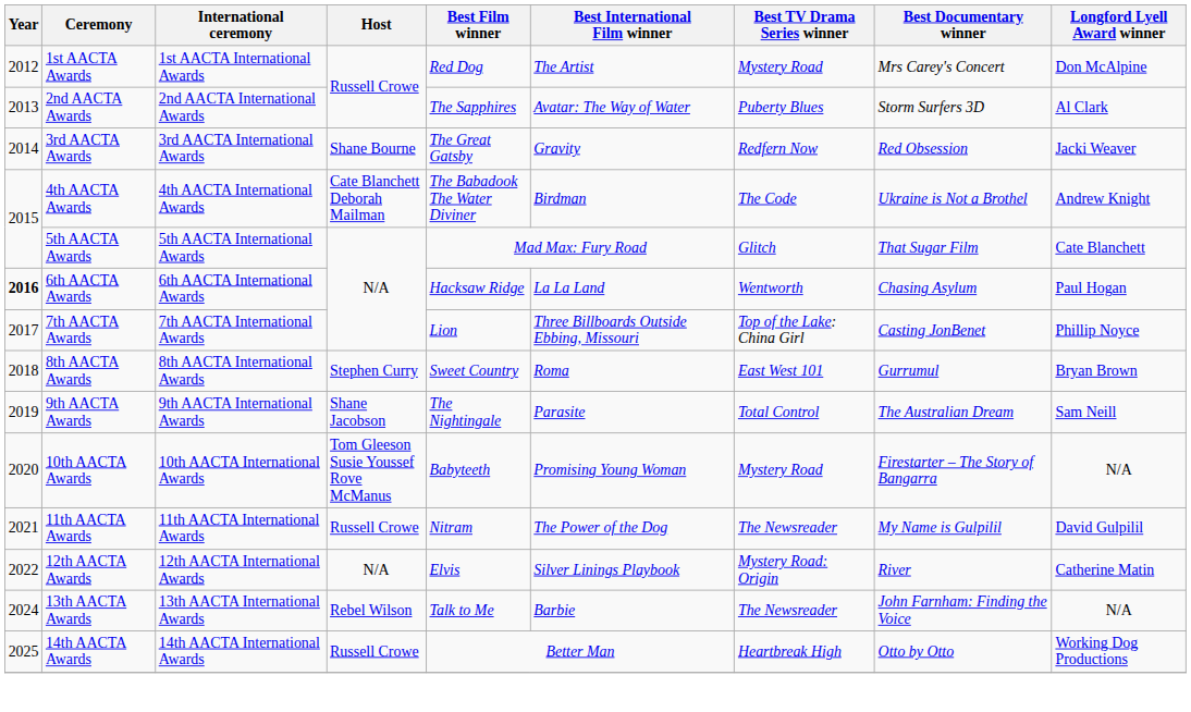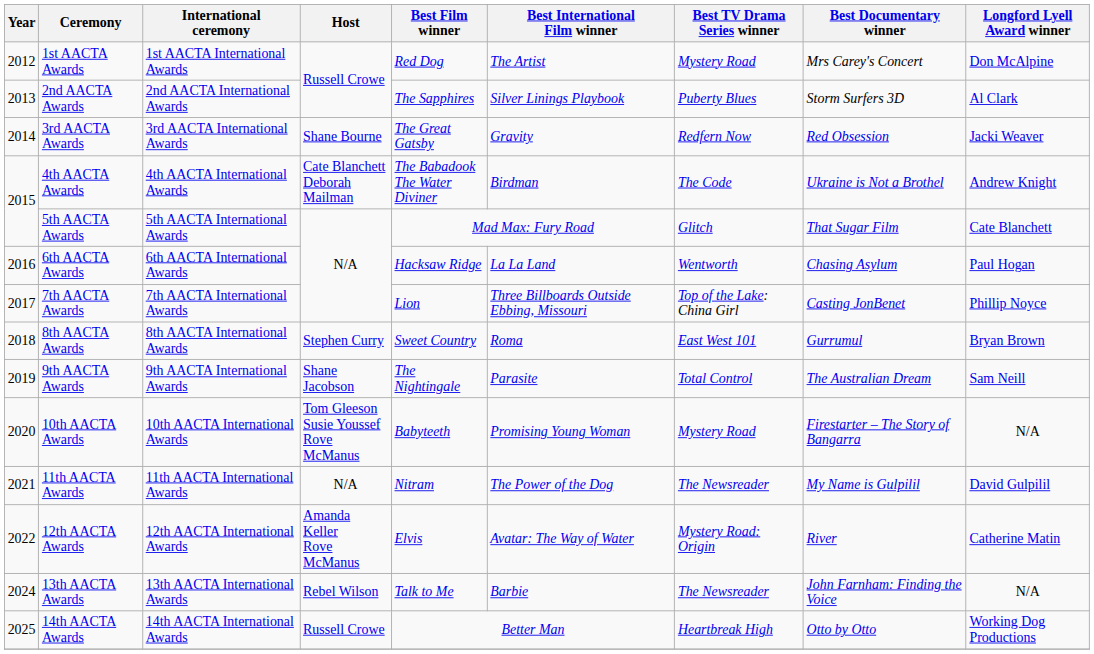 <table class="wikitable">
 <tr>
 <th>Year</th>
 <th>Ceremony</th>
 <th>International<br>ceremony</th>
 <th>Host</th>
 <th><a href='#'>Best Film</a><br>winner</th>
 <th><a href='#'>Best International<br>Film</a> winner</th>
 <th><a href='#'>Best TV Drama<br>Series</a> winner</th>
 <th><a href='#'>Best Documentary</a><br>winner</th>
 <th><a href='#'>Longford Lyell<br>Award</a> winner</th>
 </tr>
 <tr>
 <td>2012</td>
 <td><a href='#'>1st AACTA Awards</a></td>
 <td><a href='#'>1st AACTA International Awards</a></td>
 <td rowspan=2><a href='#'>Russell Crowe</a></td>
 <td><em><a href='#'>Red Dog</a></em></td>
 <td><em><a href='#'>The Artist</a></em></td>
 <td><em><a href='#'>Mystery Road</a></em></td>
 <td><em>Mrs Carey's Concert</em></td>
 <td><a href='#'>Don McAlpine</a></td>
 </tr>
 <tr>
 <td>2013</td>
 <td><a href='#'>2nd AACTA Awards</a></td>
 <td><a href='#'>2nd AACTA International Awards</a></td>
 <td><em><a href='#'>The Sapphires</a></em></td>
-<td><em><a href='#'>Avatar: The Way of Water</a></em></td>
+<td><em><a href='#'>Silver Linings Playbook</a></em></td>
 <td><em><a href='#'>Puberty Blues</a></em></td>
 <td><em>Storm Surfers 3D</em></td>
 <td><a href='#'>Al Clark</a></td>
 </tr>
 <tr>
 <td>2014</td>
 <td><a href='#'>3rd AACTA Awards</a></td>
 <td><a href='#'>3rd AACTA International Awards</a></td>
 <td><a href='#'>Shane Bourne</a></td>
 <td><em><a href='#'>The Great Gatsby</a></em></td>
 <td><em><a href='#'>Gravity</a></em></td>
 <td><em><a href='#'>Redfern Now</a></em></td>
 <td><em><a href='#'>Red Obsession</a></em></td>
 <td><a href='#'>Jacki Weaver</a></td>
 </tr>
 <tr>
 <td rowspan=2>2015</td>
 <td><a href='#'>4th AACTA Awards</a></td>
 <td><a href='#'>4th AACTA International Awards</a></td>
 <td><a href='#'>Cate Blanchett</a><br><a href='#'>Deborah Mailman</a></td>
 <td><em><a href='#'>The Babadook</a></em><br><em><a href='#'>The Water Diviner</a></em></td>
 <td><em><a href='#'>Birdman</a></em></td>
 <td><em><a href='#'>The Code</a></em></td>
 <td><em><a href='#'>Ukraine is Not a Brothel</a></em></td>
 <td><a href='#'>Andrew Knight</a></td>
 </tr>
 <tr>
 <td><a href='#'>5th AACTA Awards</a></td>
 <td><a href='#'>5th AACTA International Awards</a></td>
 <td rowspan=3 style="text-align:center;">N/A</td>
 <td colspan=2 style="text-align:center;"><em><a href='#'>Mad Max: Fury Road</a></em></td>
 <td><em><a href='#'>Glitch</a></em></td>
 <td><em><a href='#'>That Sugar Film</a></em></td>
 <td><a href='#'>Cate Blanchett</a></td>
 </tr>
 <tr>
-<td><strong>2016</strong></td>
+<td>2016</td>
 <td><a href='#'>6th AACTA Awards</a></td>
 <td><a href='#'>6th AACTA International Awards</a></td>
 <td><em><a href='#'>Hacksaw Ridge</a></em></td>
 <td><em><a href='#'>La La Land</a></em></td>
 <td><em><a href='#'>Wentworth</a></em></td>
 <td><em><a href='#'>Chasing Asylum</a></em></td>
 <td><a href='#'>Paul Hogan</a></td>
 </tr>
 <tr>
 <td>2017</td>
 <td><a href='#'>7th AACTA Awards</a></td>
 <td><a href='#'>7th AACTA International Awards</a></td>
 <td><em><a href='#'>Lion</a></em></td>
 <td><em><a href='#'>Three Billboards Outside Ebbing, Missouri</a></em></td>
 <td><em><a href='#'>Top of the Lake</a>: China Girl</em></td>
 <td><em><a href='#'>Casting JonBenet</a></em></td>
 <td><a href='#'>Phillip Noyce</a></td>
 </tr>
 <tr>
 <td>2018</td>
 <td><a href='#'>8th AACTA Awards</a></td>
 <td><a href='#'>8th AACTA International Awards</a></td>
 <td><a href='#'>Stephen Curry</a></td>
 <td><em><a href='#'>Sweet Country</a></em></td>
 <td><em><a href='#'>Roma</a></em></td>
 <td><em><a href='#'>East West 101</a></em></td>
 <td><em><a href='#'>Gurrumul</a></em></td>
 <td><a href='#'>Bryan Brown</a></td>
 </tr>
 <tr>
 <td>2019</td>
 <td><a href='#'>9th AACTA Awards</a></td>
 <td><a href='#'>9th AACTA International Awards</a></td>
 <td><a href='#'>Shane Jacobson</a></td>
 <td><em><a href='#'>The Nightingale</a></em></td>
 <td><em><a href='#'>Parasite</a></em></td>
 <td><em><a href='#'>Total Control</a></em></td>
 <td><em><a href='#'>The Australian Dream</a></em></td>
 <td><a href='#'>Sam Neill</a></td>
 </tr>
 <tr>
 <td>2020</td>
 <td><a href='#'>10th AACTA Awards</a></td>
 <td><a href='#'>10th AACTA International Awards</a></td>
 <td><a href='#'>Tom Gleeson</a><br><a href='#'>Susie Youssef</a><br><a href='#'>Rove McManus</a></td>
 <td><em><a href='#'>Babyteeth</a></em></td>
 <td><em><a href='#'>Promising Young Woman</a></em></td>
 <td><em><a href='#'>Mystery Road</a></em></td>
 <td><em><a href='#'>Firestarter – The Story of Bangarra</a></em></td>
 <td style="text-align:center;">N/A</td>
 </tr>
 <tr>
 <td>2021</td>
 <td><a href='#'>11th AACTA Awards</a></td>
 <td><a href='#'>11th AACTA International Awards</a></td>
-<td><a href='#'>Russell Crowe</a></td>
+<td style="text-align:center;">N/A</td>
 <td><em><a href='#'>Nitram</a></em></td>
 <td><em><a href='#'>The Power of the Dog</a></em></td>
 <td><em><a href='#'>The Newsreader</a></em></td>
 <td><em><a href='#'>My Name is Gulpilil</a></em></td>
 <td><a href='#'>David Gulpilil</a></td>
 </tr>
 <tr>
 <td>2022</td>
 <td><a href='#'>12th AACTA Awards</a></td>
 <td><a href='#'>12th AACTA International Awards</a></td>
-<td style="text-align:center;">N/A</td>
+<td><a href='#'>Amanda Keller</a><br><a href='#'>Rove McManus</a></td>
 <td><em><a href='#'>Elvis</a></em></td>
-<td><em><a href='#'>Silver Linings Playbook</a></em></td>
+<td><em><a href='#'>Avatar: The Way of Water</a></em></td>
 <td><em><a href='#'>Mystery Road: Origin</a></em></td>
 <td><em><a href='#'>River</a></em></td>
 <td><a href='#'>Catherine Matin</a></td>
 </tr>
 <tr>
 <td>2024</td>
 <td><a href='#'>13th AACTA Awards</a></td>
 <td><a href='#'>13th AACTA International Awards</a></td>
 <td><a href='#'>Rebel Wilson</a></td>
 <td><em><a href='#'>Talk to Me</a></em></td>
 <td><em><a href='#'>Barbie</a></em></td>
 <td><em><a href='#'>The Newsreader</a></em></td>
 <td><em><a href='#'>John Farnham: Finding the Voice</a></em></td>
 <td style="text-align:center;">N/A</td>
 </tr>
 <tr>
 <td>2025</td>
 <td><a href='#'>14th AACTA Awards</a></td>
 <td><a href='#'>14th AACTA International Awards</a></td>
 <td><a href='#'>Russell Crowe</a></td>
 <td colspan=2 style="text-align:center;"><em><a href='#'>Better Man</a></em></td>
 <td><em><a href='#'>Heartbreak High</a></em></td>
 <td><em><a href='#'>Otto by Otto</a></em></td>
 <td><a href='#'>Working Dog Productions</a></td>
 </tr>
 <tr>
 </tr>
 </table>
